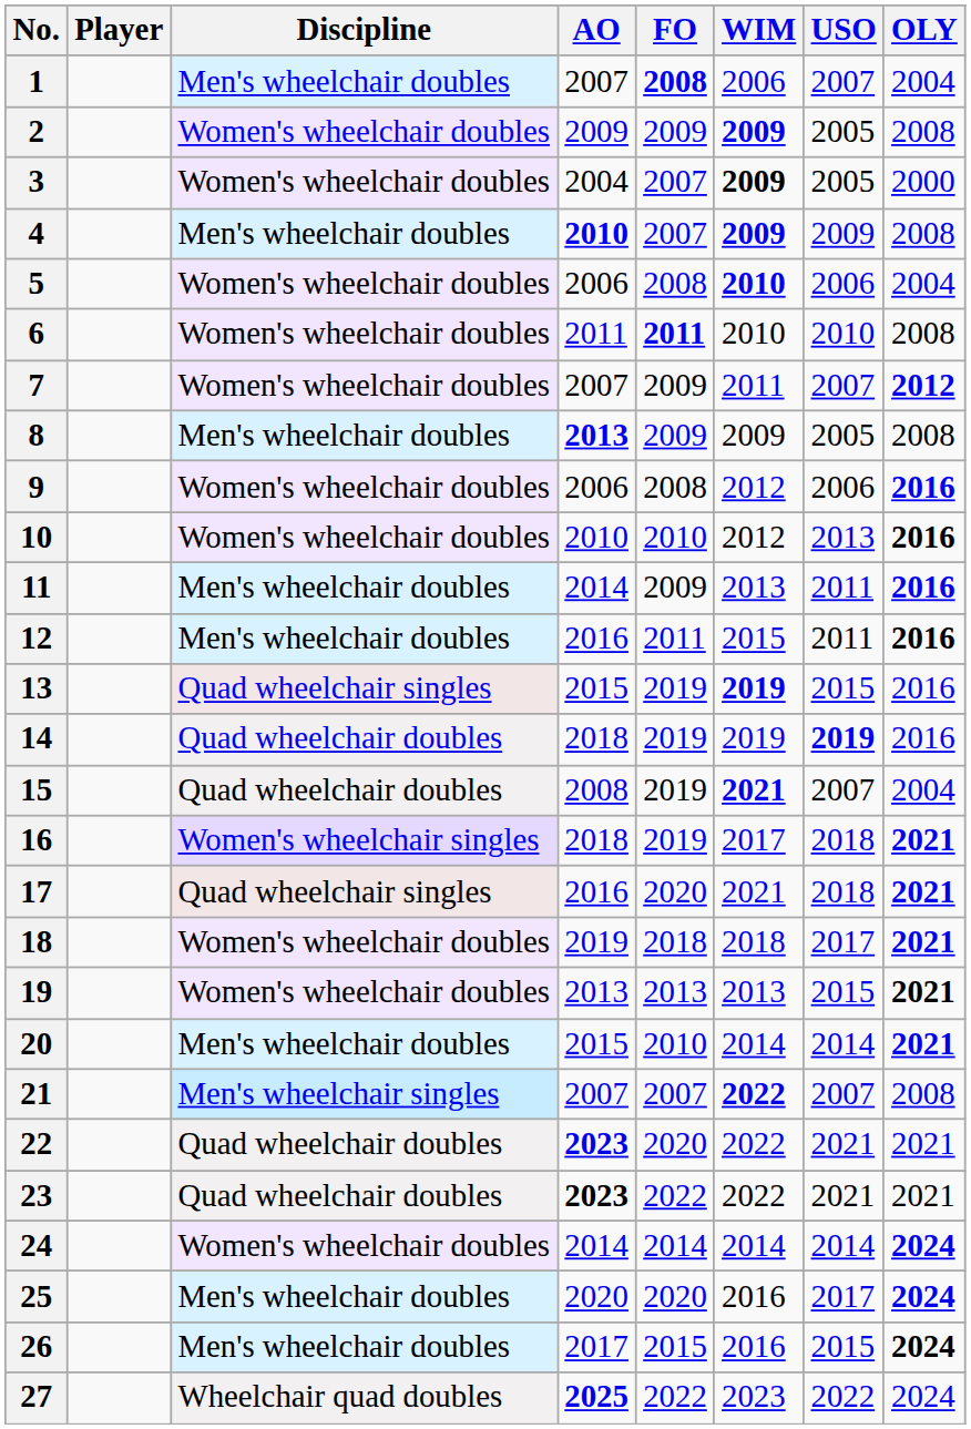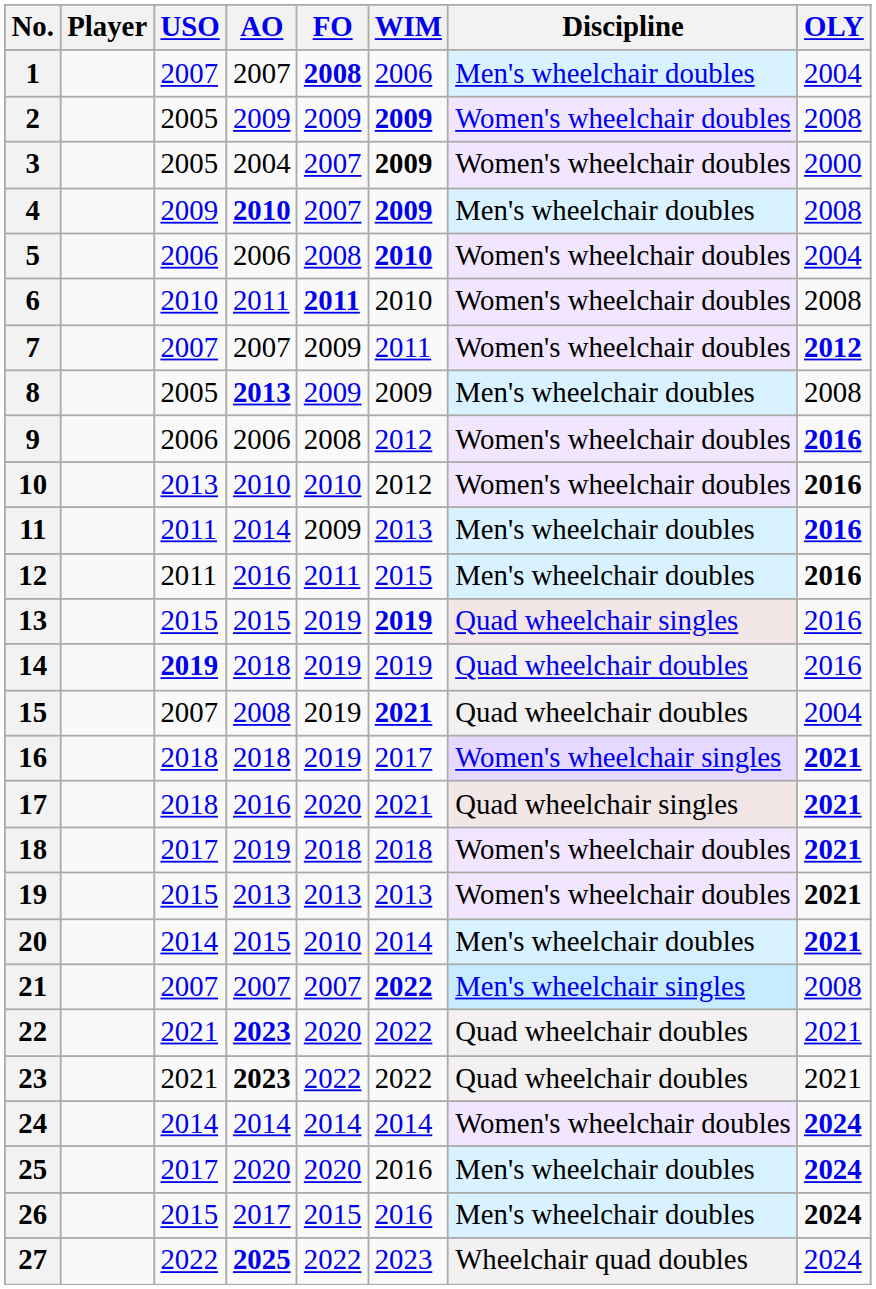 <table class="wikitable sortable mw-datatable sticky-table-col2 sticky-table-row1 sort-under-center">
 <tr>
 <th scope=col>No.</th>
 <th scope=col>Player</th>
-<th scope=col>Discipline</th>
+<th scope=col class=unsortable><a href='#'>USO</a></th>
 <th scope=col class=unsortable><a href='#'>AO</a></th>
 <th scope=col class=unsortable><a href='#'>FO</a></th>
 <th scope=col class=unsortable><a href='#'>WIM</a></th>
-<th scope=col class=unsortable><a href='#'>USO</a></th>
+<th scope=col>Discipline</th>
 <th scope=col class=unsortable><a href='#'>OLY</a></th>
 </tr>
 <tr>
 <th scope=row>1</th>
 <td></td>
-<td style="background:#d9f2ff" data-sort-value="11"><a href='#'>Men's wheelchair doubles</a></td>
+<td><a href='#'>2007</a></td>
 <td>2007</td>
 <td><strong><a href='#'>2008</a></strong></td>
 <td><a href='#'>2006</a></td>
-<td><a href='#'>2007</a></td>
+<td style="background:#d9f2ff" data-sort-value="11"><a href='#'>Men's wheelchair doubles</a></td>
 <td><a href='#'>2004</a></td>
 </tr>
 <tr>
 <th scope=row>2</th>
 <td></td>
-<td style="background:#f2e6ff" data-sort-value="12"><a href='#'>Women's wheelchair doubles</a></td>
+<td>2005</td>
 <td><a href='#'>2009</a></td>
 <td><a href='#'>2009</a></td>
 <td><strong><a href='#'>2009</a></strong></td>
-<td>2005</td>
+<td style="background:#f2e6ff" data-sort-value="12"><a href='#'>Women's wheelchair doubles</a></td>
 <td><a href='#'>2008</a></td>
 </tr>
 <tr>
 <th scope=row>3</th>
 <td></td>
-<td style="background:#f2e6ff" data-sort-value="12">Women's wheelchair doubles</td>
+<td>2005</td>
 <td>2004</td>
 <td><a href='#'>2007</a></td>
 <td><strong>2009</strong></td>
-<td>2005</td>
+<td style="background:#f2e6ff" data-sort-value="12">Women's wheelchair doubles</td>
 <td><a href='#'>2000</a></td>
 </tr>
 <tr>
 <th scope=row>4</th>
 <td></td>
-<td style="background:#d9f2ff" data-sort-value="11">Men's wheelchair doubles</td>
+<td><a href='#'>2009</a></td>
 <td><strong><a href='#'>2010</a></strong></td>
 <td><a href='#'>2007</a></td>
 <td><strong><a href='#'>2009</a></strong></td>
-<td><a href='#'>2009</a></td>
+<td style="background:#d9f2ff" data-sort-value="11">Men's wheelchair doubles</td>
 <td><a href='#'>2008</a></td>
 </tr>
 <tr>
 <th scope=row>5</th>
 <td></td>
-<td style="background:#f2e6ff" data-sort-value="12">Women's wheelchair doubles</td>
+<td><a href='#'>2006</a></td>
 <td>2006</td>
 <td><a href='#'>2008</a></td>
 <td><strong><a href='#'>2010</a></strong></td>
-<td><a href='#'>2006</a></td>
+<td style="background:#f2e6ff" data-sort-value="12">Women's wheelchair doubles</td>
 <td><a href='#'>2004</a></td>
 </tr>
 <tr>
 <th scope=row>6</th>
 <td></td>
-<td style="background:#f2e6ff" data-sort-value="12">Women's wheelchair doubles</td>
+<td><a href='#'>2010</a></td>
 <td><a href='#'>2011</a></td>
 <td><strong><a href='#'>2011</a></strong></td>
 <td>2010</td>
-<td><a href='#'>2010</a></td>
+<td style="background:#f2e6ff" data-sort-value="12">Women's wheelchair doubles</td>
 <td>2008</td>
 </tr>
 <tr>
 <th scope="row">7</th>
 <td></td>
-<td style="background:#f2e6ff" data-sort-value="12">Women's wheelchair doubles</td>
+<td><a href='#'>2007</a></td>
 <td>2007</td>
 <td>2009</td>
 <td><a href='#'>2011</a></td>
-<td><a href='#'>2007</a></td>
+<td style="background:#f2e6ff" data-sort-value="12">Women's wheelchair doubles</td>
 <td><strong><a href='#'>2012</a></strong></td>
 </tr>
 <tr>
 <th scope="row">8</th>
 <td></td>
-<td style="background:#d9f2ff" data-sort-value="11">Men's wheelchair doubles</td>
+<td>2005</td>
 <td><strong><a href='#'>2013</a></strong></td>
 <td><a href='#'>2009</a></td>
 <td>2009</td>
-<td>2005</td>
+<td style="background:#d9f2ff" data-sort-value="11">Men's wheelchair doubles</td>
 <td>2008</td>
 </tr>
 <tr>
 <th scope="row">9</th>
 <td></td>
-<td style="background:#f2e6ff" data-sort-value="12">Women's wheelchair doubles</td>
+<td>2006</td>
 <td>2006</td>
 <td>2008</td>
 <td><a href='#'>2012</a></td>
-<td>2006</td>
+<td style="background:#f2e6ff" data-sort-value="12">Women's wheelchair doubles</td>
 <td><strong><a href='#'>2016</a></strong></td>
 </tr>
 <tr>
 <th scope="row">10</th>
 <td></td>
-<td style="background:#f2e6ff" data-sort-value="12">Women's wheelchair doubles</td>
+<td><a href='#'>2013</a></td>
 <td><a href='#'>2010</a></td>
 <td><a href='#'>2010</a></td>
 <td>2012</td>
-<td><a href='#'>2013</a></td>
+<td style="background:#f2e6ff" data-sort-value="12">Women's wheelchair doubles</td>
 <td><strong>2016</strong></td>
 </tr>
 <tr>
 <th scope="row">11</th>
 <td></td>
-<td style="background:#d9f2ff" data-sort-value="11">Men's wheelchair doubles</td>
+<td><a href='#'>2011</a></td>
 <td><a href='#'>2014</a></td>
 <td>2009</td>
 <td><a href='#'>2013</a></td>
-<td><a href='#'>2011</a></td>
+<td style="background:#d9f2ff" data-sort-value="11">Men's wheelchair doubles</td>
 <td><strong><a href='#'>2016</a></strong></td>
 </tr>
 <tr>
 <th scope="row">12</th>
 <td></td>
-<td style="background:#d9f2ff" data-sort-value="11">Men's wheelchair doubles</td>
+<td>2011</td>
 <td><a href='#'>2016</a></td>
 <td><a href='#'>2011</a></td>
 <td><a href='#'>2015</a></td>
-<td>2011</td>
+<td style="background:#d9f2ff" data-sort-value="11">Men's wheelchair doubles</td>
 <td><strong>2016</strong></td>
 </tr>
 <tr>
 <th scope="row">13</th>
 <td></td>
-<td style="background:#f2e6e6" data-sort-value="10"><a href='#'>Quad wheelchair singles</a></td>
+<td><a href='#'>2015</a></td>
 <td><a href='#'>2015</a></td>
 <td><a href='#'>2019</a></td>
 <td><strong><a href='#'>2019</a></strong></td>
-<td><a href='#'>2015</a></td>
+<td style="background:#f2e6e6" data-sort-value="10"><a href='#'>Quad wheelchair singles</a></td>
 <td><a href='#'>2016</a></td>
 </tr>
 <tr>
 <th scope="row">14</th>
 <td></td>
-<td style="background:#f2f0f0" data-sort-value="13"><a href='#'>Quad wheelchair doubles</a></td>
+<td><strong><a href='#'>2019</a></strong></td>
 <td><a href='#'>2018</a></td>
 <td><a href='#'>2019</a></td>
 <td><a href='#'>2019</a></td>
-<td><strong><a href='#'>2019</a></strong></td>
+<td style="background:#f2f0f0" data-sort-value="13"><a href='#'>Quad wheelchair doubles</a></td>
 <td><a href='#'>2016</a></td>
 </tr>
 <tr>
 <th scope="row">15</th>
 <td></td>
-<td style="background:#f2f0f0" data-sort-value="13">Quad wheelchair doubles</td>
+<td>2007</td>
 <td><a href='#'>2008</a></td>
 <td>2019</td>
 <td><strong><a href='#'>2021</a></strong></td>
-<td>2007</td>
+<td style="background:#f2f0f0" data-sort-value="13">Quad wheelchair doubles</td>
 <td><a href='#'>2004</a></td>
 </tr>
 <tr>
 <th scope="row">16</th>
 <td></td>
-<td style="background:#e6d9ff" data-sort-value="9"><a href='#'>Women's wheelchair singles</a></td>
+<td><a href='#'>2018</a></td>
 <td><a href='#'>2018</a></td>
 <td><a href='#'>2019</a></td>
 <td><a href='#'>2017</a></td>
-<td><a href='#'>2018</a></td>
+<td style="background:#e6d9ff" data-sort-value="9"><a href='#'>Women's wheelchair singles</a></td>
 <td><strong><a href='#'>2021</a></strong></td>
 </tr>
 <tr>
 <th scope="row">17</th>
 <td></td>
-<td style="background:#f2e6e6" data-sort-value="10">Quad wheelchair singles</td>
+<td><a href='#'>2018</a></td>
 <td><a href='#'>2016</a></td>
 <td><a href='#'>2020</a></td>
 <td><a href='#'>2021</a></td>
-<td><a href='#'>2018</a></td>
+<td style="background:#f2e6e6" data-sort-value="10">Quad wheelchair singles</td>
 <td><strong><a href='#'>2021</a></strong></td>
 </tr>
 <tr>
 <th scope="row">18</th>
 <td></td>
-<td style="background:#f2e6ff" data-sort-value="12">Women's wheelchair doubles</td>
+<td><a href='#'>2017</a></td>
 <td><a href='#'>2019</a></td>
 <td><a href='#'>2018</a></td>
 <td><a href='#'>2018</a></td>
-<td><a href='#'>2017</a></td>
+<td style="background:#f2e6ff" data-sort-value="12">Women's wheelchair doubles</td>
 <td><strong><a href='#'>2021</a></strong></td>
 </tr>
 <tr>
 <th scope="row">19</th>
 <td></td>
-<td style="background:#f2e6ff" data-sort-value="12">Women's wheelchair doubles</td>
+<td><a href='#'>2015</a></td>
 <td><a href='#'>2013</a></td>
 <td><a href='#'>2013</a></td>
 <td><a href='#'>2013</a></td>
-<td><a href='#'>2015</a></td>
+<td style="background:#f2e6ff" data-sort-value="12">Women's wheelchair doubles</td>
 <td><strong>2021</strong></td>
 </tr>
 <tr>
 <th scope="row">20</th>
 <td></td>
-<td style="background:#d9f2ff" data-sort-value="11">Men's wheelchair doubles</td>
+<td><a href='#'>2014</a></td>
 <td><a href='#'>2015</a></td>
 <td><a href='#'>2010</a></td>
 <td><a href='#'>2014</a></td>
-<td><a href='#'>2014</a></td>
+<td style="background:#d9f2ff" data-sort-value="11">Men's wheelchair doubles</td>
 <td><strong><a href='#'>2021</a></strong></td>
 </tr>
 <tr>
 <th scope="row">21</th>
 <td></td>
-<td style="background:#c7ebff" data-sort-value="8"><a href='#'>Men's wheelchair singles</a></td>
+<td><a href='#'>2007</a></td>
 <td><a href='#'>2007</a></td>
 <td><a href='#'>2007</a></td>
 <td><strong><a href='#'>2022</a></strong></td>
-<td><a href='#'>2007</a></td>
+<td style="background:#c7ebff" data-sort-value="8"><a href='#'>Men's wheelchair singles</a></td>
 <td><a href='#'>2008</a></td>
 </tr>
 <tr>
 <th scope=row>22</th>
 <td></td>
-<td style="background:#f2f0f0" data-sort-value="13">Quad wheelchair doubles</td>
+<td><a href='#'>2021</a></td>
 <td><strong><a href='#'>2023</a></strong></td>
 <td><a href='#'>2020</a></td>
 <td><a href='#'>2022</a></td>
-<td><a href='#'>2021</a></td>
+<td style="background:#f2f0f0" data-sort-value="13">Quad wheelchair doubles</td>
 <td><a href='#'>2021</a></td>
 </tr>
 <tr>
 <th scope=row>23</th>
 <td></td>
-<td style="background:#f2f0f0" data-sort-value="13">Quad wheelchair doubles</td>
+<td>2021</td>
 <td><strong>2023</strong></td>
 <td><a href='#'>2022</a></td>
 <td>2022</td>
-<td>2021</td>
+<td style="background:#f2f0f0" data-sort-value="13">Quad wheelchair doubles</td>
 <td>2021</td>
 </tr>
 <tr>
 <th scope=row>24</th>
 <td></td>
-<td style="background:#f2e6ff" data-sort-value="12">Women's wheelchair doubles</td>
 <td><a href='#'>2014</a></td>
 <td><a href='#'>2014</a></td>
 <td><a href='#'>2014</a></td>
 <td><a href='#'>2014</a></td>
+<td style="background:#f2e6ff" data-sort-value="12">Women's wheelchair doubles</td>
 <td><strong><a href='#'>2024</a></strong></td>
 </tr>
 <tr>
 <th scope=row>25</th>
 <td></td>
-<td style="background:#d9f2ff" data-sort-value="11">Men's wheelchair doubles</td>
+<td><a href='#'>2017</a></td>
 <td><a href='#'>2020</a></td>
 <td><a href='#'>2020</a></td>
 <td>2016</td>
-<td><a href='#'>2017</a></td>
+<td style="background:#d9f2ff" data-sort-value="11">Men's wheelchair doubles</td>
 <td><strong><a href='#'>2024</a></strong></td>
 </tr>
 <tr>
 <th scope=row>26</th>
 <td></td>
-<td style="background:#d9f2ff" data-sort-value="11">Men's wheelchair doubles</td>
+<td><a href='#'>2015</a></td>
 <td><a href='#'>2017</a></td>
 <td><a href='#'>2015</a></td>
 <td><a href='#'>2016</a></td>
-<td><a href='#'>2015</a></td>
+<td style="background:#d9f2ff" data-sort-value="11">Men's wheelchair doubles</td>
 <td><strong>2024</strong></td>
 </tr>
 <tr>
 <th scope=row>27</th>
 <td></td>
-<td style="background:#f2f0f0" data-sort-value="13">Wheelchair quad doubles</td>
+<td><a href='#'>2022</a></td>
 <td><strong><a href='#'>2025</a></strong></td>
 <td><a href='#'>2022</a></td>
 <td><a href='#'>2023</a></td>
-<td><a href='#'>2022</a></td>
+<td style="background:#f2f0f0" data-sort-value="13">Wheelchair quad doubles</td>
 <td><a href='#'>2024</a></td>
 </tr>
 </table>
